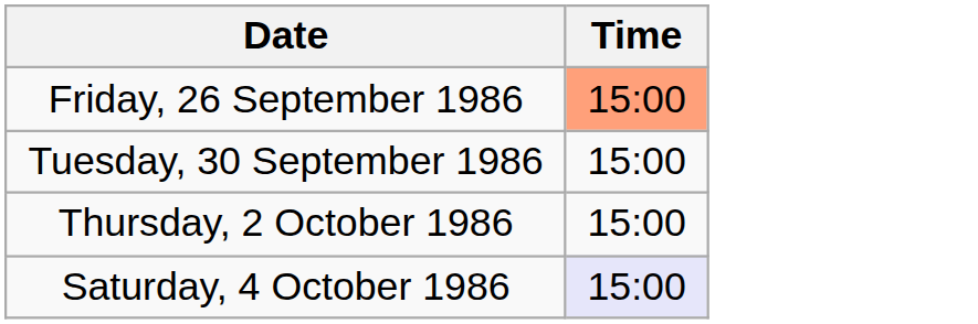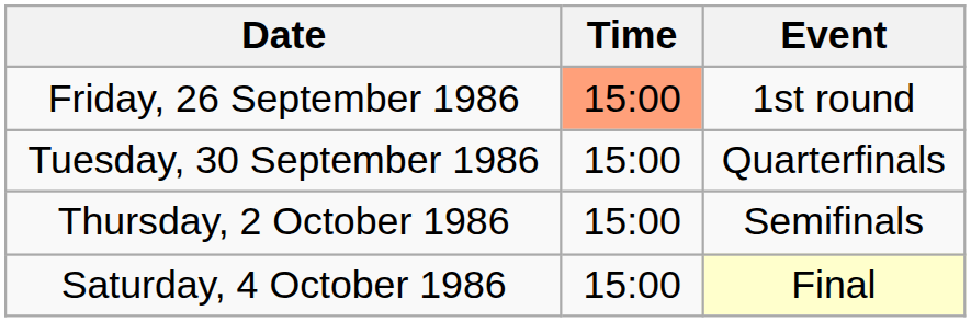 <table class = "wikitable" style="text-align:center;">
 <tr>
 <th width=220>Date</th>
 <th width=50>Time</th>
+<th width=100>Event</th>
 </tr>
 <tr>
 <td>Friday, 26 September 1986</td>
 <td style="background: lightsalmon;">15:00</td>
+<td>1st round</td>
 </tr>
 <tr>
 <td>Tuesday, 30 September 1986</td>
 <td>15:00</td>
+<td>Quarterfinals</td>
 </tr>
 <tr>
 <td>Thursday, 2 October 1986</td>
 <td>15:00</td>
+<td>Semifinals</td>
 </tr>
 <tr>
 <td>Saturday, 4 October 1986</td>
-<td style="background: lavender;">15:00</td>
+<td>15:00</td>
+<td bgcolor=ffffcc>Final</td>
 </tr>
 </table>
